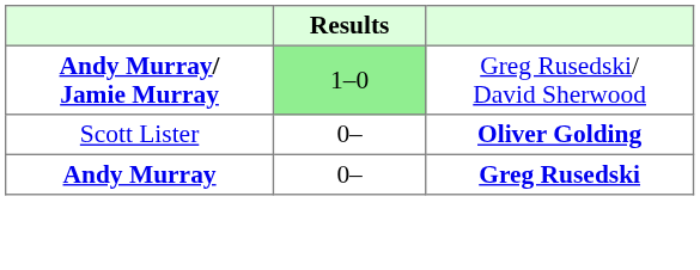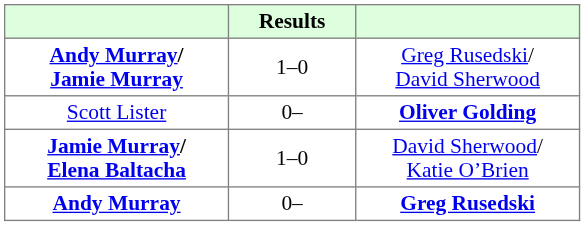 <table border="1" cellpadding="3" style="border-collapse: collapse; text-align:center;">
 <tr style="background:#dfd;">
 <th style="width:10em;"></th>
 <th style="width:5.5em;">Results</th>
 <th style="width:10em;"></th>
 </tr>
 <tr>
 <td><strong><a href='#'>Andy Murray</a>/<br><a href='#'>Jamie Murray</a></strong></td>
-<td style="background: lightgreen;">1–0</td>
+<td>1–0</td>
 <td><a href='#'>Greg Rusedski</a>/<br><a href='#'>David Sherwood</a></td>
 </tr>
 <tr>
 <td><a href='#'>Scott Lister</a></td>
 <td>0–</td>
 <td><strong> <a href='#'>Oliver Golding</a> </strong></td>
 </tr>
 <tr>
+<td><strong><a href='#'>Jamie Murray</a>/<br><a href='#'>Elena Baltacha</a></strong></td>
+<td>1–0</td>
+<td><a href='#'>David Sherwood</a>/<br><a href='#'>Katie O’Brien</a></td>
+</tr>
+<tr>
 <td><strong> <a href='#'>Andy Murray</a> </strong></td>
 <td>0–</td>
 <td><strong><a href='#'>Greg Rusedski</a></strong></td>
 </tr>
 </table>
